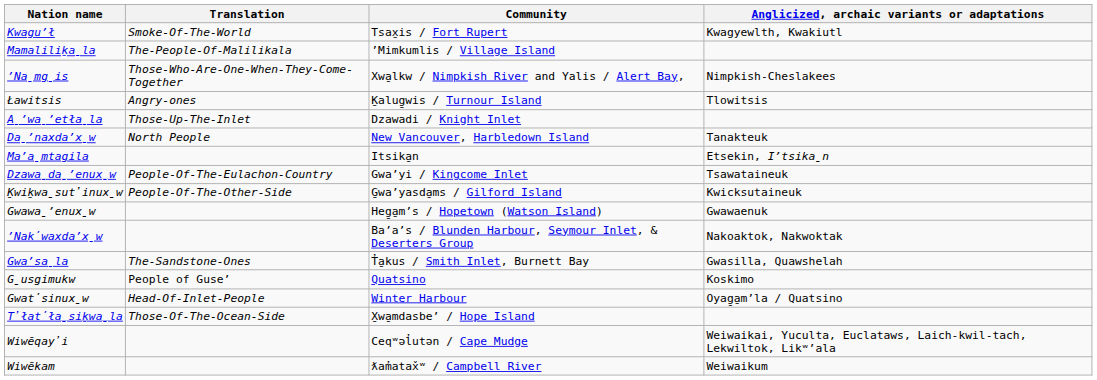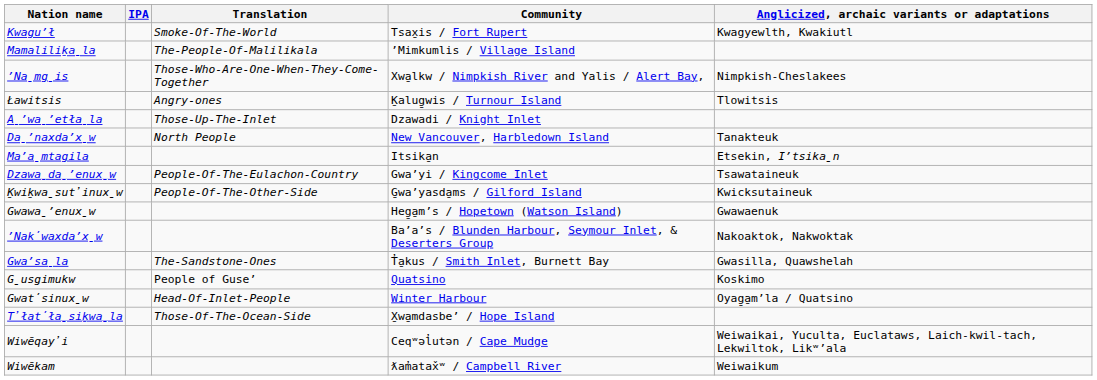 <table class="wikitable">
 <tr>
 <th>Nation name</th>
+<th><a href='#'>IPA</a></th>
 <th>Translation</th>
 <th>Community</th>
 <th><a href='#'>Anglicized</a>, archaic variants or adaptations</th>
 </tr>
 <tr>
 <td><em><a href='#'>Kwaguʼł</a></em></td>
+<td></td>
 <td><em>Smoke-Of-The-World</em></td>
 <td>Tsax̱is / <a href='#'>Fort Rupert</a></td>
 <td>Kwagyewlth, Kwakiutl</td>
 </tr>
 <tr>
 <td><em><a href='#'>Mamaliliḵa̱la</a></em></td>
+<td></td>
 <td><em>The-People-Of-Malilikala</em></td>
 <td>ʼMimkumlis / <a href='#'>Village Island</a></td>
 <td></td>
 </tr>
 <tr>
 <td><em><a href='#'>ʼNa̱mg̱is</a></em></td>
+<td></td>
 <td><em>Those-Who-Are-One-When-They-Come-Together</em></td>
 <td>Xwa̱lkw / <a href='#'>Nimpkish River</a> and Yalis / <a href='#'>Alert Bay</a>,</td>
 <td>Nimpkish-Cheslakees</td>
 </tr>
 <tr>
 <td><em>Ławitsis</em></td>
+<td></td>
 <td><em>Angry-ones</em></td>
 <td>Ḵalug̱wis / <a href='#'>Turnour Island</a></td>
 <td>Tlowitsis</td>
 </tr>
 <tr>
 <td><em><a href='#'>A̱ʼwa̱ʼetła̱la</a></em></td>
+<td></td>
 <td><em>Those-Up-The-Inlet</em></td>
 <td>Dzawadi / <a href='#'>Knight Inlet</a></td>
 <td></td>
 </tr>
 <tr>
 <td><em><a href='#'>Da̱ʼnaxdaʼx̱w</a></em></td>
+<td></td>
 <td><em>North People</em></td>
 <td Tʼsadzisnukwa̱meʼ><a href='#'>New Vancouver</a>, <a href='#'>Harbledown Island</a></td>
 <td>Tanakteuk</td>
 </tr>
 <tr>
 <td><em><a href='#'>Maʼa̱mtagila</a></em></td>
 <td></td>
+<td></td>
 <td>Itsika̱n</td>
 <td>Etsekin, <em>Iʼtsika̱n</em></td>
 </tr>
 <tr>
 <td><em><a href='#'>Dzawa̱da̱ʼenux̱w</a></em></td>
+<td></td>
 <td><em>People-Of-The-Eulachon-Country</em></td>
 <td>Gwaʼyi / <a href='#'>Kingcome Inlet</a></td>
 <td>Tsawataineuk</td>
 </tr>
 <tr>
 <td><em>Ḵwiḵwa̱sut̓inux̱w</em></td>
+<td></td>
 <td><em>People-Of-The-Other-Side</em></td>
 <td>G̱waʼyasda̱ms / <a href='#'>Gilford Island</a></td>
 <td>Kwicksutaineuk</td>
 </tr>
 <tr>
 <td><em>Gwawa̱ʼenux̱w</em></td>
 <td></td>
+<td></td>
 <td>Heg̱a̱mʼs / <a href='#'>Hopetown</a> (<a href='#'>Watson Island</a>)</td>
 <td>Gwawaenuk</td>
 </tr>
 <tr>
 <td><em><a href='#'>ʼNak̕waxdaʼx̱w</a></em></td>
 <td></td>
+<td></td>
 <td>Baʼaʼs / <a href='#'>Blunden Harbour</a>, <a href='#'>Seymour Inlet</a>, & <a href='#'>Deserters Group</a></td>
 <td>Nakoaktok, Nakwoktak</td>
 </tr>
 <tr>
 <td><em><a href='#'>Gwaʼsa̱la</a></em></td>
+<td></td>
 <td><em>The-Sandstone-Ones</em></td>
 <td>T̓a̱kus / <a href='#'>Smith Inlet</a>, Burnett Bay</td>
 <td>Gwasilla, Quawshelah</td>
 </tr>
 <tr>
 <td><em>G̱usgimukw</em></td>
+<td></td>
 <td>People of Guseʼ</td>
 <td X̱wa̱tis><a href='#'>Quatsino</a></td>
 <td>Koskimo</td>
 </tr>
 <tr>
 <td><em>Gwat̕sinux̱w</em></td>
+<td></td>
 <td><em>Head-Of-Inlet-People</em></td>
 <td><a href='#'>Winter Harbour</a></td>
 <td>Oyag̱a̱mʼla / Quatsino</td>
 </tr>
 <tr>
 <td><em><a href='#'>T̓łat̕ła̱siḵwa̱la</a></em></td>
+<td></td>
 <td><em>Those-Of-The-Ocean-Side</em></td>
 <td>X̱wa̱mdasbeʼ / <a href='#'>Hope Island</a></td>
 <td></td>
 </tr>
 <tr>
 <td><em>Wiwēqay̓i</em></td>
 <td></td>
+<td></td>
 <td>Ceqʷəl̓utən / <a href='#'>Cape Mudge</a></td>
 <td>Weiwaikai, Yuculta, Euclataws, Laich-kwil-tach, Lekwiltok, Likʷʼala</td>
 </tr>
 <tr>
 <td><em>Wiwēkam</em></td>
 <td></td>
+<td></td>
 <td>ƛam̓atax̌ʷ / <a href='#'>Campbell River</a></td>
 <td>Weiwaikum</td>
 </tr>
 </table>
